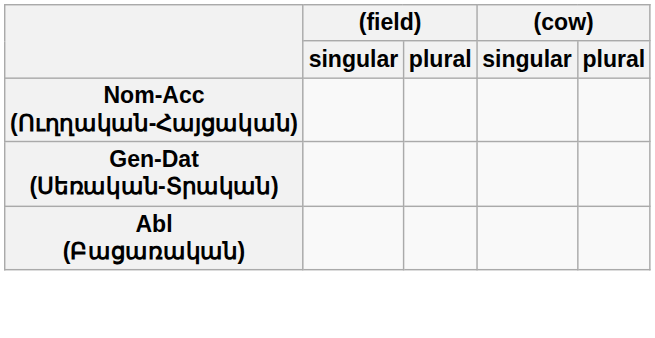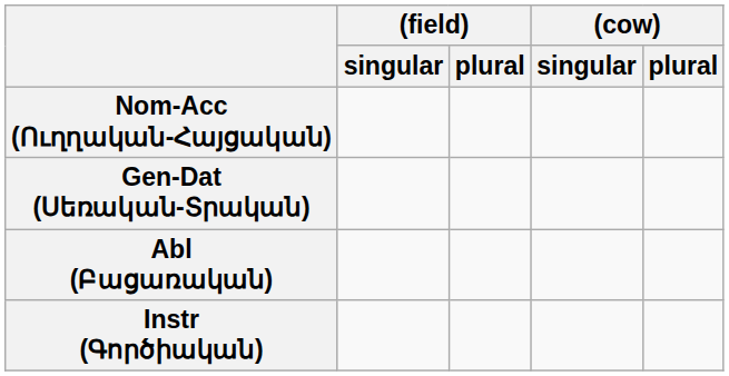 <table class="wikitable">
 <tr>
 <th rowspan="2"></th>
 <th colspan="2">  (field)</th>
 <th colspan="2">  (cow)</th>
 </tr>
 <tr>
 <th>singular</th>
 <th>plural</th>
 <th>singular</th>
 <th>plural</th>
 </tr>
 <tr>
 <th>Nom-Acc<br>(Ուղղական-Հայցական)</th>
 <td></td>
 <td></td>
 <td></td>
 <td></td>
 </tr>
 <tr>
 <th>Gen-Dat<br>(Սեռական-Տրական)</th>
 <td></td>
 <td></td>
 <td></td>
 <td></td>
 </tr>
 <tr>
 <th>Abl<br>(Բացառական)</th>
 <td></td>
 <td></td>
 <td></td>
 <td></td>
 </tr>
+<tr>
+<th>Instr<br>(Գործիական)</th>
+<td></td>
+<td></td>
+<td></td>
+<td></td>
+</tr>
 </table>
